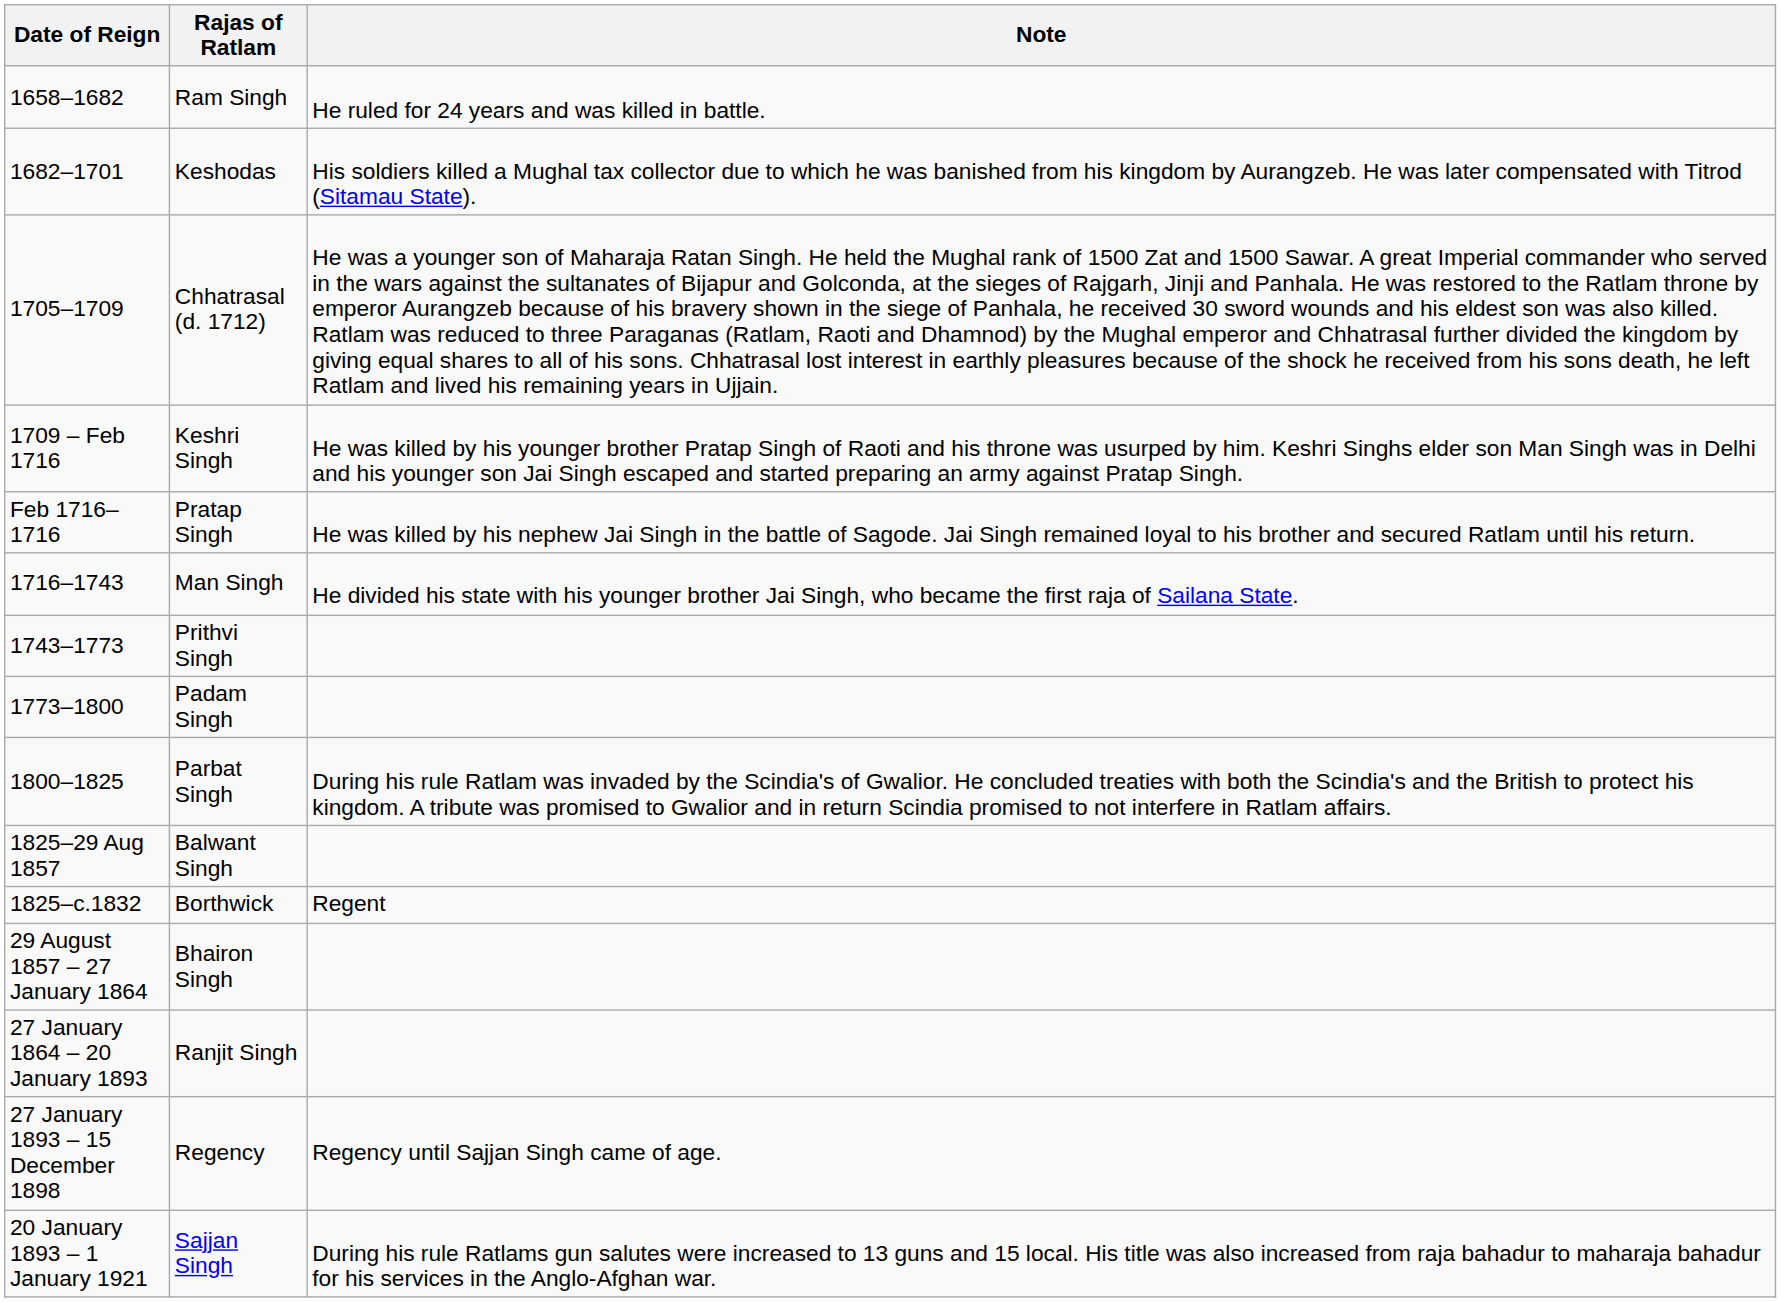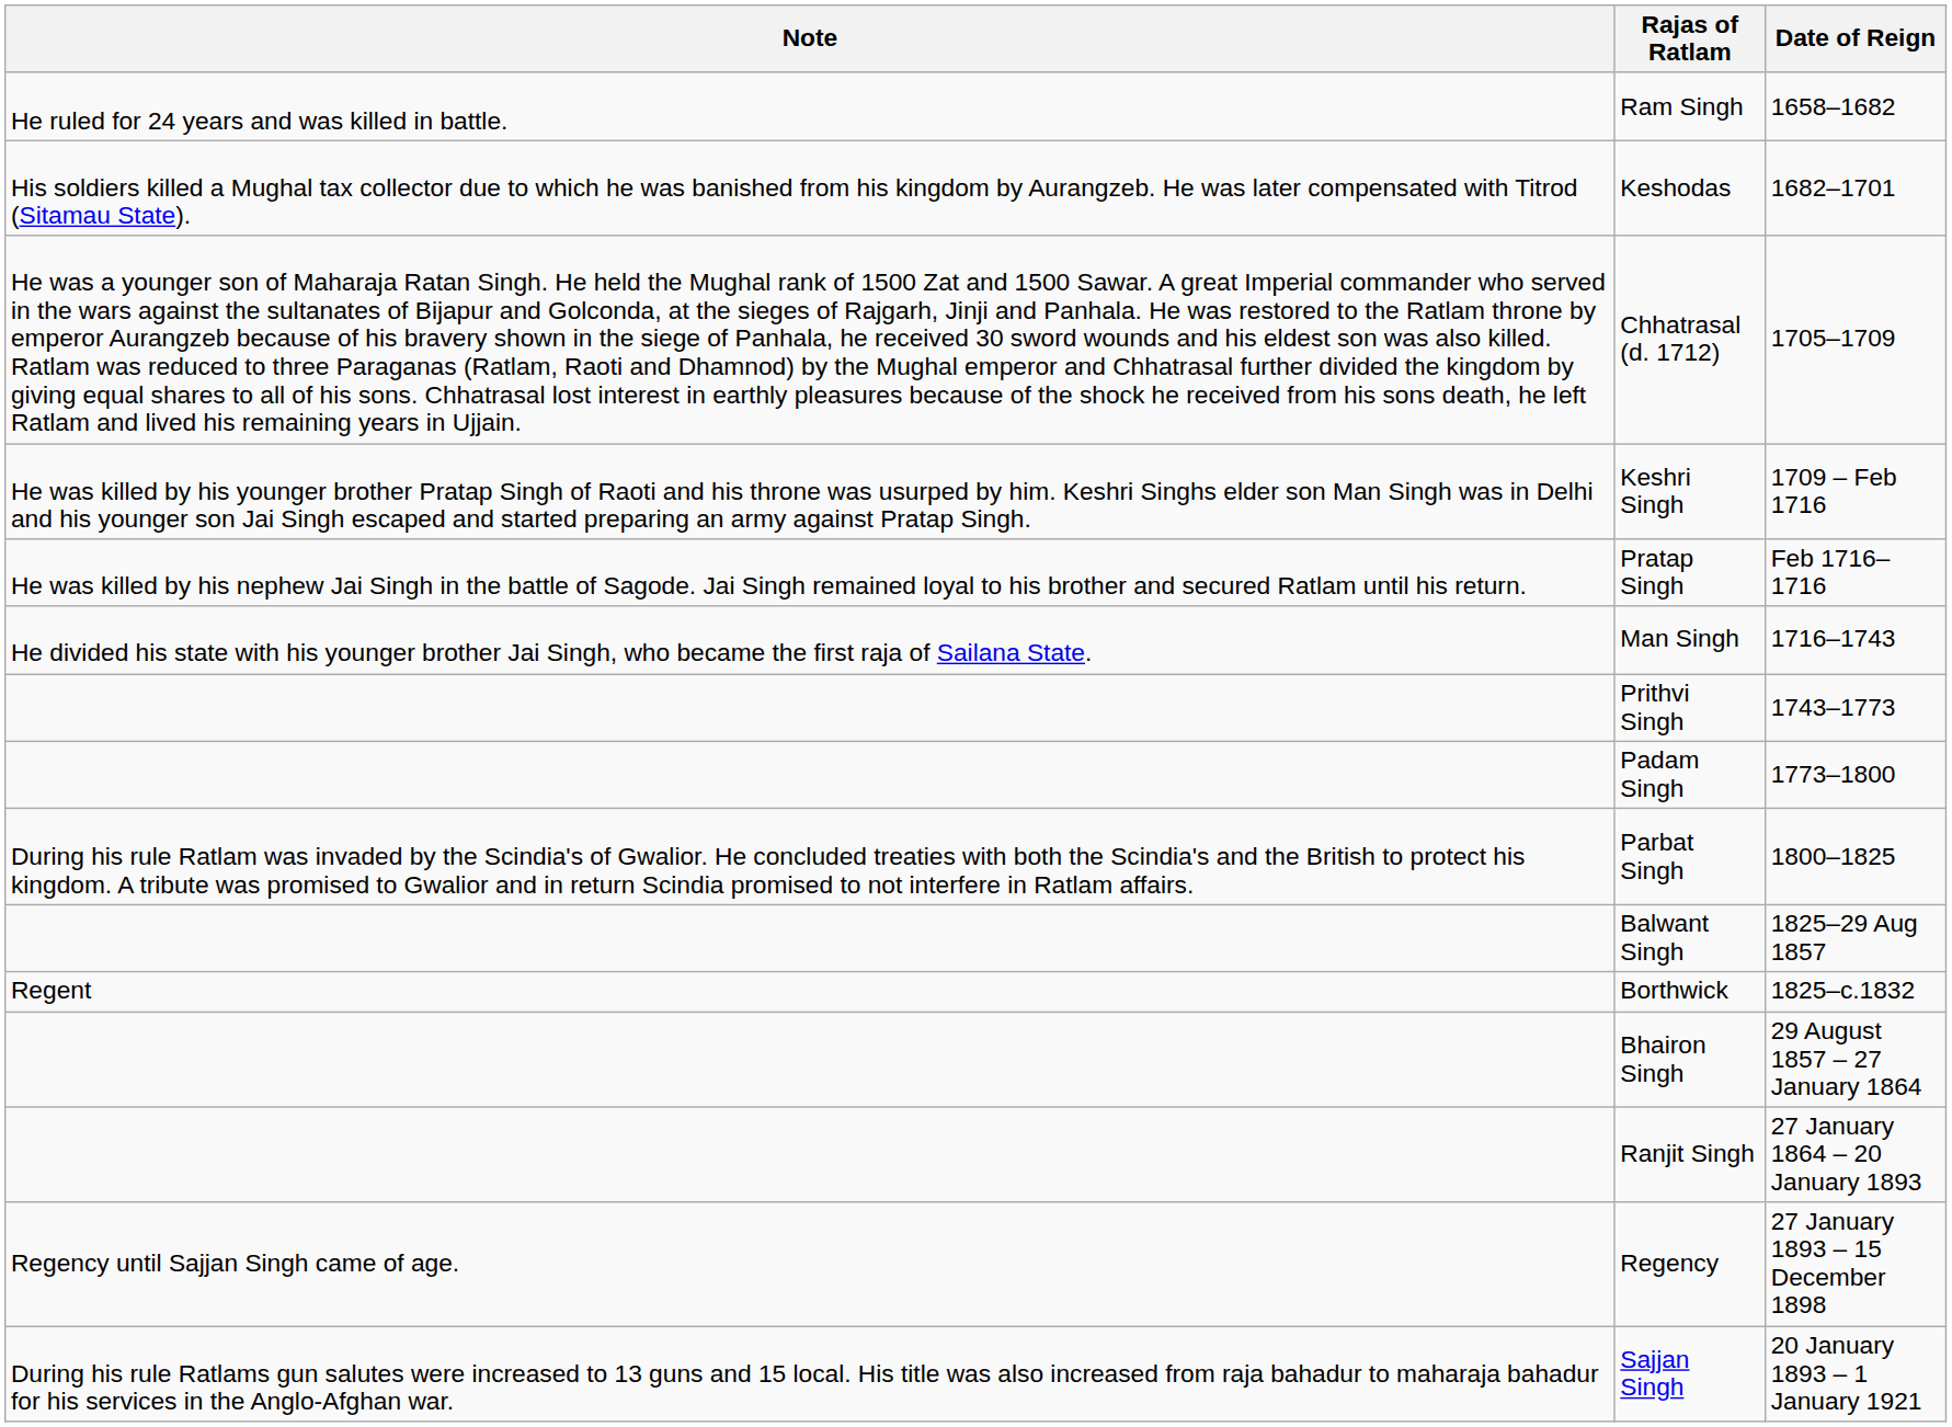 <table class="wikitable">
 <tr>
+<th>Note</th>
+<th>Rajas of Ratlam</th>
 <th>Date of Reign</th>
-<th>Rajas of Ratlam</th>
-<th>Note</th>
 </tr>
 <tr>
+<td><br>He ruled for 24 years and was killed in battle.</td>
+<td>Ram Singh</td>
 <td>1658–1682</td>
-<td>Ram Singh</td>
-<td><br>He ruled for 24 years and was killed in battle.</td>
 </tr>
 <tr>
+<td><br>His soldiers killed a Mughal tax collector due to which he was banished from his kingdom by Aurangzeb. He was later compensated with Titrod (<a href='#'>Sitamau State</a>).</td>
+<td>Keshodas</td>
 <td>1682–1701</td>
-<td>Keshodas</td>
-<td><br>His soldiers killed a Mughal tax collector due to which he was banished from his kingdom by Aurangzeb. He was later compensated with Titrod (<a href='#'>Sitamau State</a>).</td>
 </tr>
 <tr>
+<td><br>He was a younger son of Maharaja Ratan Singh. He held the Mughal rank of 1500 Zat and 1500 Sawar. A great Imperial commander who served in the wars against the sultanates of Bijapur and Golconda, at the sieges of Rajgarh, Jinji and Panhala. He was restored to the Ratlam throne by emperor Aurangzeb because of his bravery shown in the siege of Panhala, he received 30 sword wounds and his eldest son was also killed. Ratlam was reduced to three Paraganas (Ratlam, Raoti and Dhamnod) by the Mughal emperor and Chhatrasal further divided the kingdom by giving equal shares to all of his sons. Chhatrasal lost interest in earthly pleasures because of the shock he received from his sons death, he left Ratlam and lived his remaining years in Ujjain.</td>
+<td>Chhatrasal (d. 1712)</td>
 <td>1705–1709</td>
-<td>Chhatrasal (d. 1712)</td>
-<td><br>He was a younger son of Maharaja Ratan Singh. He held the Mughal rank of 1500 Zat and 1500 Sawar. A great Imperial commander who served in the wars against the sultanates of Bijapur and Golconda, at the sieges of Rajgarh, Jinji and Panhala. He was restored to the Ratlam throne by emperor Aurangzeb because of his bravery shown in the siege of Panhala, he received 30 sword wounds and his eldest son was also killed. Ratlam was reduced to three Paraganas (Ratlam, Raoti and Dhamnod) by the Mughal emperor and Chhatrasal further divided the kingdom by giving equal shares to all of his sons. Chhatrasal lost interest in earthly pleasures because of the shock he received from his sons death, he left Ratlam and lived his remaining years in Ujjain.</td>
 </tr>
 <tr>
+<td><br>He was killed by his younger brother Pratap Singh of Raoti and his throne was usurped by him. Keshri Singhs elder son Man Singh was in Delhi and his younger son Jai Singh escaped and started preparing an army against Pratap Singh.</td>
+<td>Keshri Singh</td>
 <td>1709 – Feb 1716</td>
-<td>Keshri Singh</td>
-<td><br>He was killed by his younger brother Pratap Singh of Raoti and his throne was usurped by him. Keshri Singhs elder son Man Singh was in Delhi and his younger son Jai Singh escaped and started preparing an army against Pratap Singh.</td>
 </tr>
 <tr>
+<td><br>He was killed by his nephew Jai Singh in the battle of Sagode. Jai Singh remained loyal to his brother and secured Ratlam until his return.</td>
+<td>Pratap Singh</td>
 <td>Feb 1716–1716</td>
-<td>Pratap Singh</td>
-<td><br>He was killed by his nephew Jai Singh in the battle of Sagode. Jai Singh remained loyal to his brother and secured Ratlam until his return.</td>
 </tr>
 <tr>
+<td><br>He divided his state with his younger brother Jai Singh, who became the first raja of <a href='#'>Sailana State</a>.</td>
+<td>Man Singh</td>
 <td>1716–1743</td>
-<td>Man Singh</td>
-<td><br>He divided his state with his younger brother Jai Singh, who became the first raja of <a href='#'>Sailana State</a>.</td>
 </tr>
 <tr>
+<td></td>
+<td>Prithvi Singh</td>
 <td>1743–1773</td>
-<td>Prithvi Singh</td>
-<td></td>
 </tr>
 <tr>
+<td></td>
+<td>Padam Singh</td>
 <td>1773–1800</td>
-<td>Padam Singh</td>
-<td></td>
 </tr>
 <tr>
+<td><br>During his rule Ratlam was invaded by the Scindia's of Gwalior. He concluded treaties with both the Scindia's and the British to protect his kingdom. A tribute was promised to Gwalior and in return Scindia promised to not interfere in Ratlam affairs.</td>
+<td>Parbat Singh</td>
 <td>1800–1825</td>
-<td>Parbat Singh</td>
-<td><br>During his rule Ratlam was invaded by the Scindia's of Gwalior. He concluded treaties with both the Scindia's and the British to protect his kingdom. A tribute was promised to Gwalior and in return Scindia promised to not interfere in Ratlam affairs.</td>
 </tr>
 <tr>
+<td></td>
+<td>Balwant Singh</td>
 <td>1825–29 Aug 1857</td>
-<td>Balwant Singh</td>
-<td></td>
 </tr>
 <tr>
+<td>Regent</td>
+<td>Borthwick</td>
 <td>1825–c.1832</td>
-<td>Borthwick</td>
-<td>Regent</td>
 </tr>
 <tr>
+<td></td>
+<td>Bhairon Singh</td>
 <td>29 August 1857 – 27 January 1864</td>
-<td>Bhairon Singh</td>
-<td></td>
 </tr>
 <tr>
+<td></td>
+<td>Ranjit Singh</td>
 <td>27 January 1864 – 20 January 1893</td>
-<td>Ranjit Singh</td>
-<td></td>
 </tr>
 <tr>
+<td>Regency until Sajjan Singh came of age.</td>
+<td>Regency</td>
 <td>27 January 1893 – 15 December 1898</td>
-<td>Regency</td>
-<td>Regency until Sajjan Singh came of age.</td>
 </tr>
 <tr>
+<td><br>During his rule Ratlams gun salutes were increased to 13 guns and 15 local. His title was also increased from raja bahadur to maharaja bahadur for his services in the Anglo-Afghan war.</td>
+<td><a href='#'>Sajjan Singh</a></td>
 <td>20 January 1893 – 1 January 1921</td>
-<td><a href='#'>Sajjan Singh</a></td>
-<td><br>During his rule Ratlams gun salutes were increased to 13 guns and 15 local. His title was also increased from raja bahadur to maharaja bahadur for his services in the Anglo-Afghan war.</td>
 </tr>
 </table>
